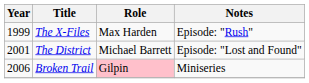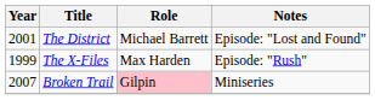 <table class="wikitable">
 <tr>
 <th>Year</th>
 <th>Title</th>
 <th>Role</th>
 <th>Notes</th>
 </tr>
 <tr>
+<td>2001</td>
+<td><em><a href='#'>The District</a></em></td>
+<td>Michael Barrett</td>
+<td>Episode: "Lost and Found"</td>
+</tr>
+<tr>
 <td>1999</td>
 <td><em><a href='#'>The X-Files</a></em></td>
 <td>Max Harden</td>
 <td>Episode: "<a href='#'>Rush</a>"</td>
 </tr>
 <tr>
-<td>2001</td>
-<td><em><a href='#'>The District</a></em></td>
-<td>Michael Barrett</td>
-<td>Episode: "Lost and Found"</td>
-</tr>
-<tr>
-<td>2006</td>
+<td>2007</td>
 <td><em><a href='#'>Broken Trail</a></em></td>
 <td style="background: pink;">Gilpin</td>
 <td>Miniseries</td>
 </tr>
 <tr>
 </tr>
 </table>
